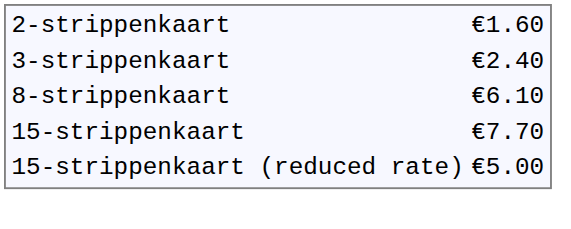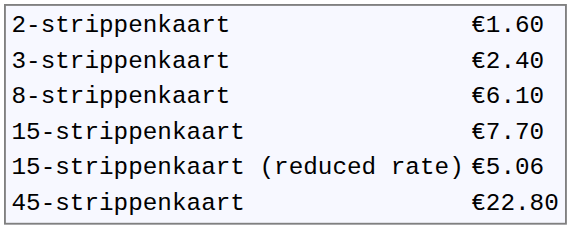 <table style="border:1px; border: thin solid grey; background-color:#f7f8ff">
 <tr>
 <td>2-strippenkaart</td>
 <td>€1.60</td>
 </tr>
 <tr>
 <td>3-strippenkaart</td>
 <td>€2.40</td>
 </tr>
 <tr>
 <td>8-strippenkaart</td>
 <td>€6.10</td>
 </tr>
 <tr>
 <td>15-strippenkaart</td>
 <td>€7.70</td>
 </tr>
 <tr>
 <td>15-strippenkaart (reduced rate)</td>
-<td>€5.00</td>
+<td>€5.06</td>
+</tr>
+<tr>
+<td>45-strippenkaart</td>
+<td>€22.80</td>
 </tr>
 </table>
